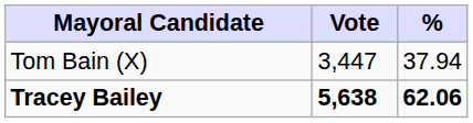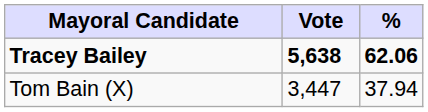 <table class="wikitable">
 <tr>
 <th style="background:#ddf; width:200px;">Mayoral Candidate</th>
 <th style="background:#ddf; width:50px;">Vote</th>
 <th style="background:#ddf; width:30px;">%</th>
 </tr>
 <tr>
+<td><strong>Tracey Bailey</strong></td>
+<td><strong>5,638</strong></td>
+<td><strong>62.06</strong></td>
+</tr>
+<tr>
 <td>Tom Bain (X)</td>
 <td>3,447</td>
 <td>37.94</td>
 </tr>
-<tr>
-<td><strong>Tracey Bailey</strong></td>
-<td><strong>5,638</strong></td>
-<td><strong>62.06</strong></td>
-</tr>
 </table>
